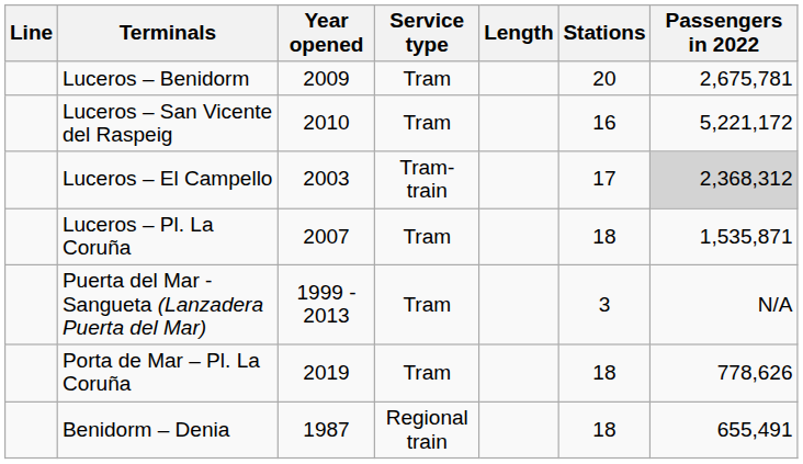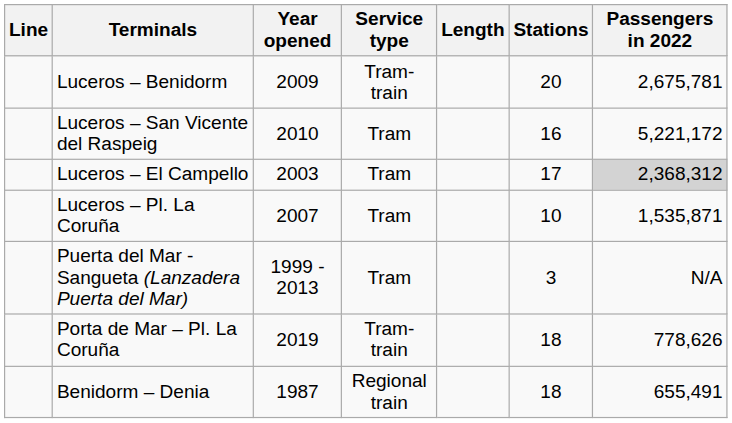 <table class="wikitable" align="center">
 <tr bgcolor="#EEEEEE">
 <th align="center">Line</th>
 <th align="center">Terminals</th>
 <th align="center">Year opened</th>
 <th align="center">Service type</th>
 <th align="center">Length</th>
 <th align="center">Stations</th>
 <th align="center">Passengers in 2022</th>
 </tr>
 <tr>
 <td></td>
 <td align="left">Luceros – Benidorm</td>
 <td align="center">2009</td>
-<td align="center">Tram</td>
+<td align="center">Tram-train</td>
 <td align="right"></td>
 <td align="center">20</td>
 <td align="right">2,675,781</td>
 </tr>
 <tr>
 <td></td>
 <td align="left">Luceros – San Vicente del Raspeig</td>
 <td align="center">2010</td>
 <td align="center">Tram</td>
 <td align="right"></td>
 <td align="center">16</td>
 <td align="right">5,221,172</td>
 </tr>
 <tr>
 <td></td>
 <td align="left">Luceros – El Campello</td>
 <td align="center">2003</td>
-<td align="center">Tram-train</td>
+<td align="center">Tram</td>
 <td align="right"></td>
 <td align="center">17</td>
 <td align="right" style="background: lightgrey;">2,368,312</td>
 </tr>
 <tr>
 <td></td>
 <td align="left">Luceros – Pl. La Coruña</td>
 <td align="center">2007</td>
 <td align="center">Tram</td>
 <td align="right"></td>
-<td align="center">18</td>
+<td align="center">10</td>
 <td align="right">1,535,871</td>
 </tr>
 <tr>
 <td></td>
 <td align="left">Puerta del Mar - Sangueta <em>(Lanzadera Puerta del Mar)</em></td>
 <td align="center">1999 - 2013</td>
 <td align="center">Tram</td>
 <td align="right"></td>
 <td align="center">3</td>
 <td align="right">N/A</td>
 </tr>
 <tr>
 <td></td>
 <td align="left">Porta de Mar – Pl. La Coruña</td>
 <td align="center">2019</td>
-<td align="center">Tram</td>
+<td align="center">Tram-train</td>
 <td align="right"></td>
 <td align="center">18</td>
 <td align="right">778,626</td>
 </tr>
 <tr>
 <td></td>
 <td align="left">Benidorm – Denia</td>
 <td align="center">1987</td>
 <td align="center">Regional train</td>
 <td align="right"></td>
 <td align="center">18</td>
 <td align="right">655,491</td>
 </tr>
 </table>
